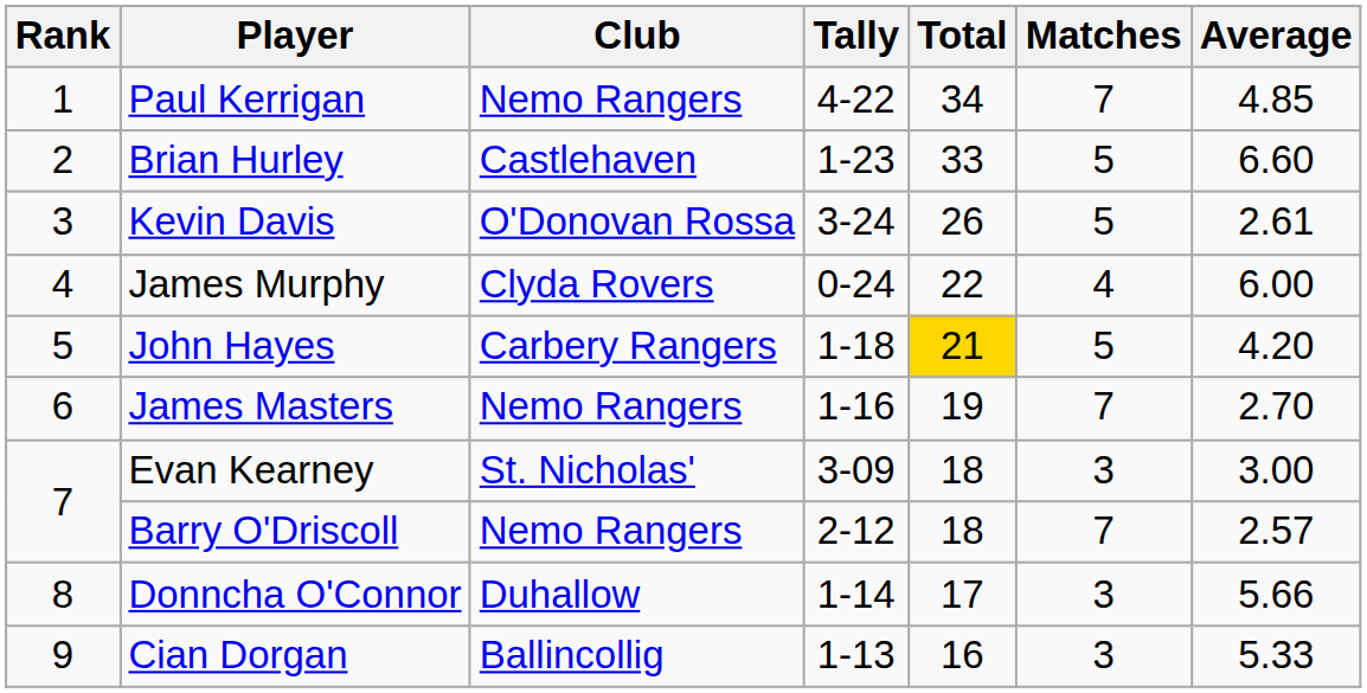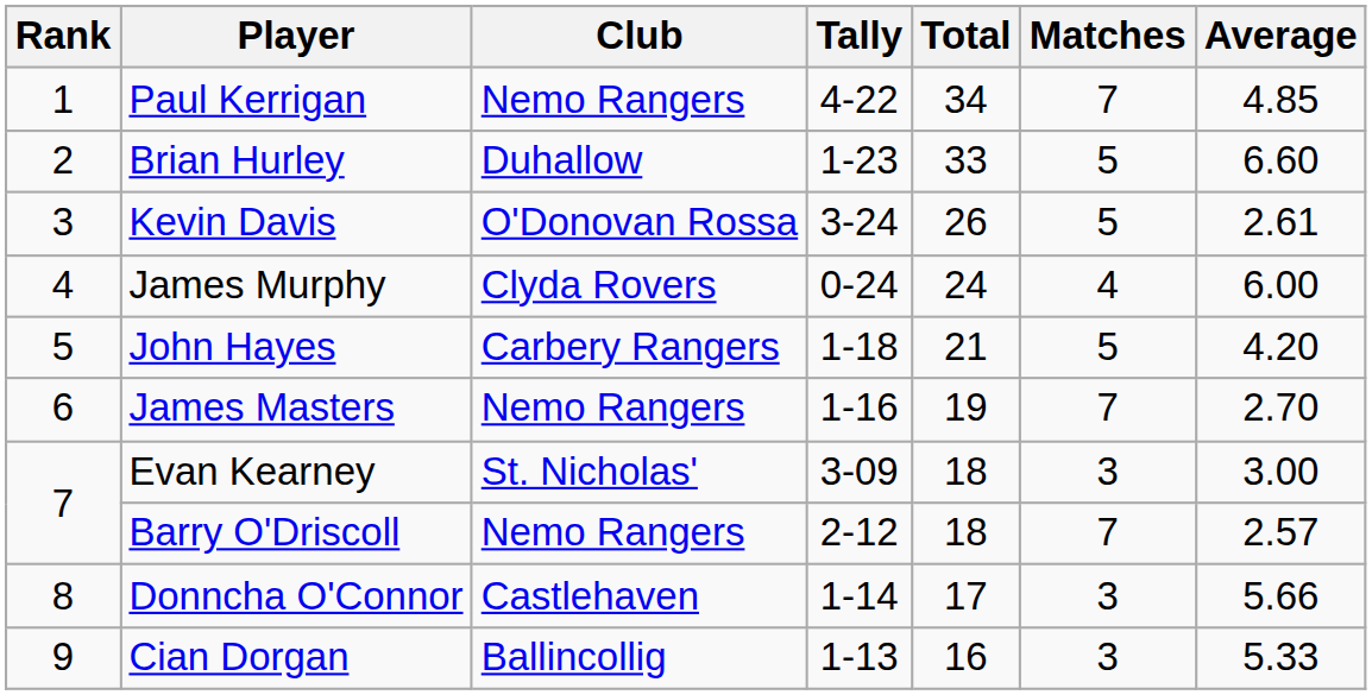 <table class="wikitable">
 <tr>
 <th>Rank</th>
 <th>Player</th>
 <th>Club</th>
 <th>Tally</th>
 <th>Total</th>
 <th>Matches</th>
 <th>Average</th>
 </tr>
 <tr>
 <td rowspan="1" style="text-align:center;">1</td>
 <td><a href='#'>Paul Kerrigan</a></td>
 <td><a href='#'>Nemo Rangers</a></td>
 <td align=center>4-22</td>
 <td align=center>34</td>
 <td align=center>7</td>
 <td align=center>4.85</td>
 </tr>
 <tr>
 <td rowspan="1" style="text-align:center;">2</td>
 <td><a href='#'>Brian Hurley</a></td>
-<td><a href='#'>Castlehaven</a></td>
+<td><a href='#'>Duhallow</a></td>
 <td align=center>1-23</td>
 <td align=center>33</td>
 <td align=center>5</td>
 <td align=center>6.60</td>
 </tr>
 <tr>
 <td rowspan="1" style="text-align:center;">3</td>
 <td><a href='#'>Kevin Davis</a></td>
 <td><a href='#'>O'Donovan Rossa</a></td>
 <td align=center>3-24</td>
 <td align=center>26</td>
 <td align=center>5</td>
 <td align=center>2.61</td>
 </tr>
 <tr>
 <td rowspan="1" style="text-align:center;">4</td>
 <td>James Murphy</td>
 <td><a href='#'>Clyda Rovers</a></td>
 <td align=center>0-24</td>
-<td align=center>22</td>
+<td align=center>24</td>
 <td align=center>4</td>
 <td align=center>6.00</td>
 </tr>
 <tr>
 <td rowspan="1" style="text-align:center;">5</td>
 <td><a href='#'>John Hayes</a></td>
 <td><a href='#'>Carbery Rangers</a></td>
 <td align=center>1-18</td>
-<td align=center style="background: gold;">21</td>
+<td align=center>21</td>
 <td align=center>5</td>
 <td align=center>4.20</td>
 </tr>
 <tr>
 <td rowspan="1" style="text-align:center;">6</td>
 <td><a href='#'>James Masters</a></td>
 <td><a href='#'>Nemo Rangers</a></td>
 <td align=center>1-16</td>
 <td align=center>19</td>
 <td align=center>7</td>
 <td align=center>2.70</td>
 </tr>
 <tr>
 <td rowspan="2" style="text-align:center;">7</td>
 <td>Evan Kearney</td>
 <td><a href='#'>St. Nicholas'</a></td>
 <td align=center>3-09</td>
 <td align=center>18</td>
 <td align=center>3</td>
 <td align=center>3.00</td>
 </tr>
 <tr>
 <td><a href='#'>Barry O'Driscoll</a></td>
 <td><a href='#'>Nemo Rangers</a></td>
 <td align=center>2-12</td>
 <td align=center>18</td>
 <td align=center>7</td>
 <td align=center>2.57</td>
 </tr>
 <tr>
 <td rowspan="1" style="text-align:center;">8</td>
 <td><a href='#'>Donncha O'Connor</a></td>
-<td><a href='#'>Duhallow</a></td>
+<td><a href='#'>Castlehaven</a></td>
 <td align=center>1-14</td>
 <td align=center>17</td>
 <td align=center>3</td>
 <td align=center>5.66</td>
 </tr>
 <tr>
 <td rowspan="1" style="text-align:center;">9</td>
 <td><a href='#'>Cian Dorgan</a></td>
 <td><a href='#'>Ballincollig</a></td>
 <td align=center>1-13</td>
 <td align=center>16</td>
 <td align=center>3</td>
 <td align=center>5.33</td>
 </tr>
 </table>
